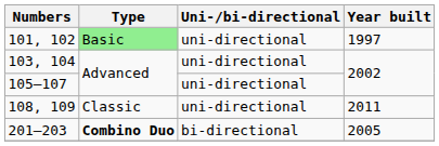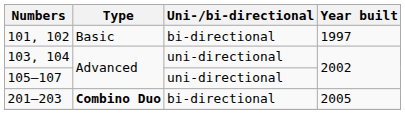 <table class="wikitable" |>
 <tr>
 <th>Numbers</th>
 <th>Type</th>
 <th>Uni-/bi-directional</th>
 <th>Year built</th>
 </tr>
 <tr>
 <td>101, 102</td>
-<td style="background: lightgreen;">Basic</td>
-<td>uni-directional</td>
+<td>Basic</td>
+<td>bi-directional</td>
 <td>1997</td>
 </tr>
 <tr>
 <td>103, 104</td>
 <td rowspan="2">Advanced</td>
 <td>uni-directional</td>
 <td rowspan="2">2002</td>
 </tr>
 <tr>
 <td>105–107</td>
 <td>uni-directional</td>
 </tr>
 <tr>
-<td>108, 109</td>
-<td>Classic</td>
-<td>uni-directional</td>
-<td>2011</td>
-</tr>
-<tr>
 <td>201–203</td>
 <td><strong>Combino Duo</strong></td>
 <td>bi-directional</td>
 <td>2005</td>
 </tr>
 <tr>
 </tr>
 </table>
